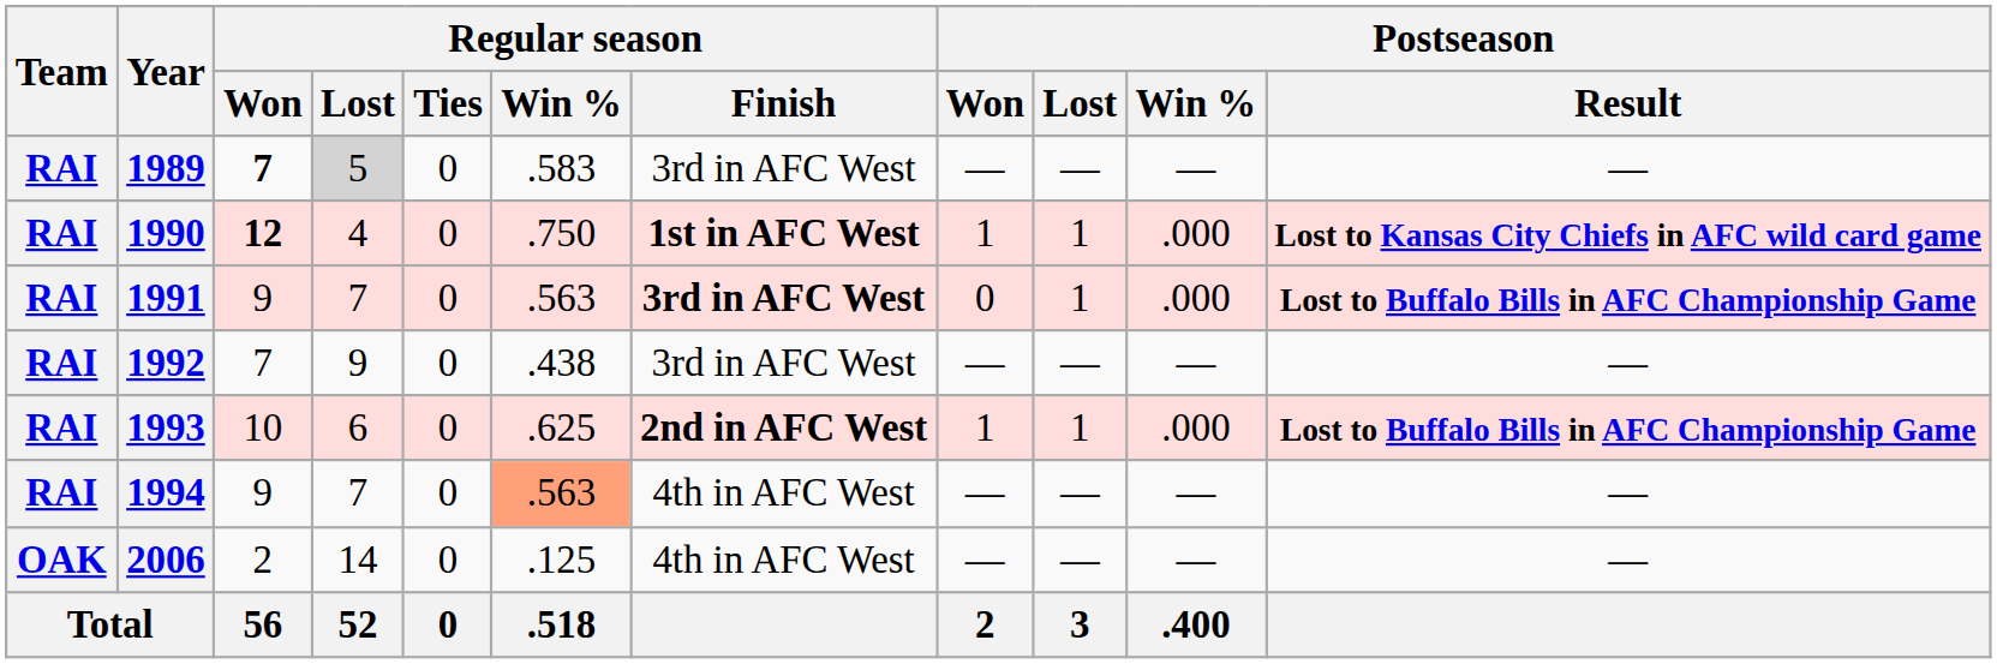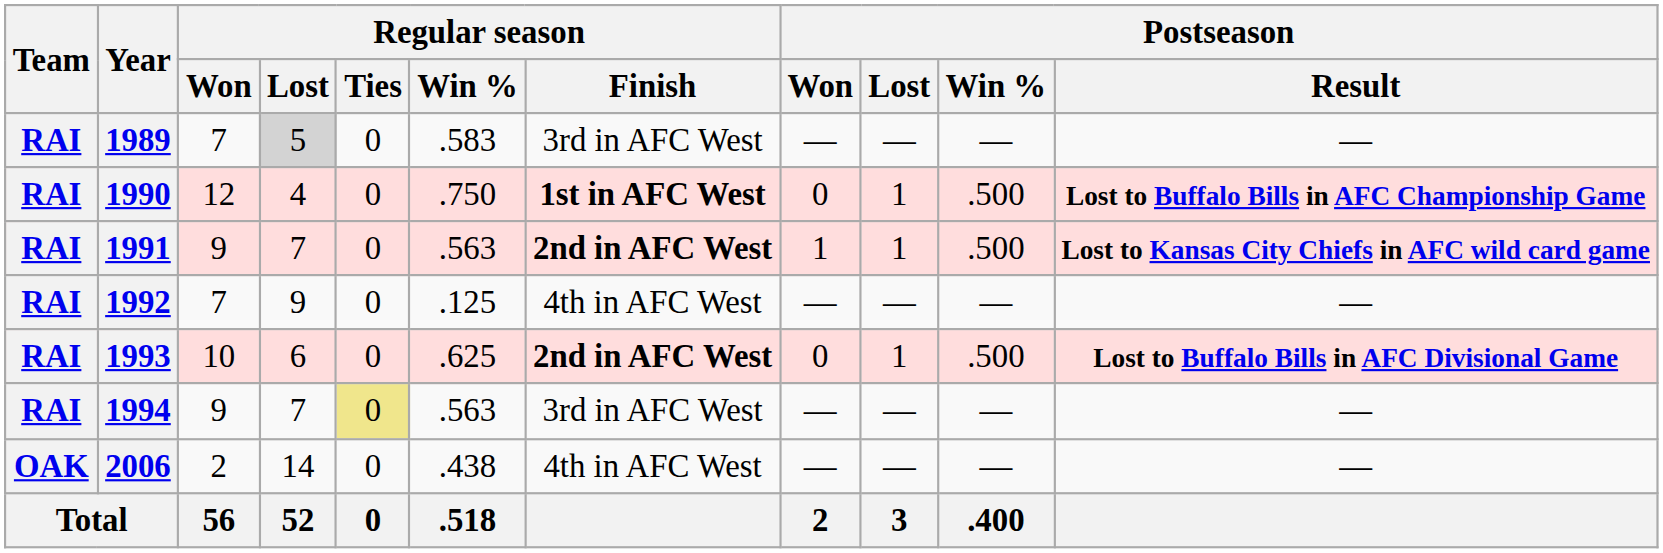 <table class="wikitable" style="font-size: 95%; text-align:center;">
 <tr>
 <th rowspan="2">Team</th>
 <th rowspan="2">Year</th>
 <th colspan="5">Regular season</th>
 <th colspan="4">Postseason</th>
 </tr>
 <tr>
 <th>Won</th>
 <th>Lost</th>
 <th>Ties</th>
 <th>Win %</th>
 <th>Finish</th>
 <th>Won</th>
 <th>Lost</th>
 <th>Win %</th>
 <th>Result</th>
 </tr>
 <tr>
 <th><a href='#'>RAI</a></th>
 <th><a href='#'>1989</a></th>
-<td><strong>7</strong></td>
+<td>7</td>
 <td style="background: lightgrey;">5</td>
 <td>0</td>
 <td>.583</td>
 <td>3rd in AFC West</td>
 <td>—</td>
 <td>—</td>
 <td>—</td>
 <td>—</td>
 </tr>
 <tr style="background:#fdd;">
 <th><a href='#'>RAI</a></th>
 <th><a href='#'>1990</a></th>
-<td><strong>12</strong></td>
+<td>12</td>
 <td>4</td>
 <td>0</td>
 <td>.750</td>
 <td><strong>1st in AFC West</strong></td>
+<td>0</td>
 <td>1</td>
-<td>1</td>
-<td>.000</td>
-<td><small><strong>Lost to <a href='#'>Kansas City Chiefs</a> in <a href='#'>AFC wild card game</a></strong></small></td>
+<td>.500</td>
+<td><small><strong>Lost to <a href='#'>Buffalo Bills</a> in <a href='#'>AFC Championship Game</a></strong></small></td>
 </tr>
 <tr style="background:#fdd;">
 <th><a href='#'>RAI</a></th>
 <th><a href='#'>1991</a></th>
 <td>9</td>
 <td>7</td>
 <td>0</td>
 <td>.563</td>
-<td><strong>3rd in AFC West</strong></td>
-<td>0</td>
+<td><strong>2nd in AFC West</strong></td>
 <td>1</td>
-<td>.000</td>
-<td><small><strong>Lost to <a href='#'>Buffalo Bills</a> in <a href='#'>AFC Championship Game</a></strong></small></td>
+<td>1</td>
+<td>.500</td>
+<td><small><strong>Lost to <a href='#'>Kansas City Chiefs</a> in <a href='#'>AFC wild card game</a></strong></small></td>
 </tr>
 <tr>
 <th><a href='#'>RAI</a></th>
 <th><a href='#'>1992</a></th>
 <td>7</td>
 <td>9</td>
 <td>0</td>
-<td>.438</td>
-<td>3rd in AFC West</td>
+<td>.125</td>
+<td>4th in AFC West</td>
 <td>—</td>
 <td>—</td>
 <td>—</td>
 <td>—</td>
 </tr>
 <tr style="background:#fdd;">
 <th><a href='#'>RAI</a></th>
 <th><a href='#'>1993</a></th>
 <td>10</td>
 <td>6</td>
 <td>0</td>
 <td>.625</td>
 <td><strong>2nd in AFC West</strong></td>
+<td>0</td>
 <td>1</td>
-<td>1</td>
-<td>.000</td>
-<td><small><strong>Lost to <a href='#'>Buffalo Bills</a> in <a href='#'>AFC Championship Game</a></strong></small></td>
+<td>.500</td>
+<td><small><strong>Lost to <a href='#'>Buffalo Bills</a> in <a href='#'>AFC Divisional Game</a></strong></small></td>
 </tr>
 <tr>
 <th><a href='#'>RAI</a></th>
 <th><a href='#'>1994</a></th>
 <td>9</td>
 <td>7</td>
-<td>0</td>
-<td style="background: lightsalmon;">.563</td>
-<td>4th in AFC West</td>
+<td style="background: khaki;">0</td>
+<td>.563</td>
+<td>3rd in AFC West</td>
 <td>—</td>
 <td>—</td>
 <td>—</td>
 <td>—</td>
 </tr>
 <tr>
 <th><a href='#'>OAK</a></th>
 <th><a href='#'>2006</a></th>
 <td>2</td>
 <td>14</td>
 <td>0</td>
-<td>.125</td>
+<td>.438</td>
 <td>4th in AFC West</td>
 <td>—</td>
 <td>—</td>
 <td>—</td>
 <td>—</td>
 </tr>
 <tr>
 <th colspan="2">Total</th>
 <th>56</th>
 <th>52</th>
 <th>0</th>
 <th>.518</th>
 <th></th>
 <th>2</th>
 <th>3</th>
 <th>.400</th>
 <th></th>
 </tr>
 </table>
